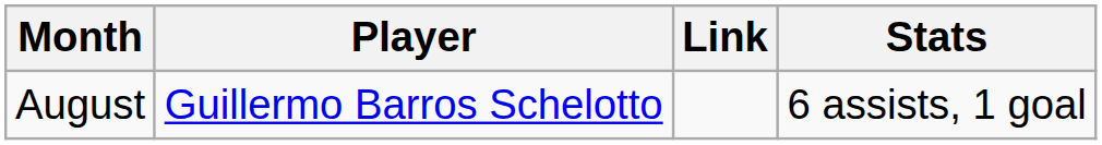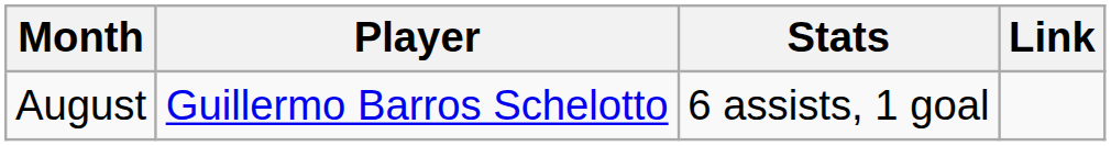 <table class=wikitable>
 <tr>
 <th>Month</th>
 <th>Player</th>
+<th>Stats</th>
 <th>Link</th>
-<th>Stats</th>
 </tr>
 <tr>
 <td>August</td>
 <td> <a href='#'>Guillermo Barros Schelotto</a></td>
+<td>6 assists, 1 goal</td>
 <td></td>
-<td>6 assists, 1 goal</td>
 </tr>
 </table>
